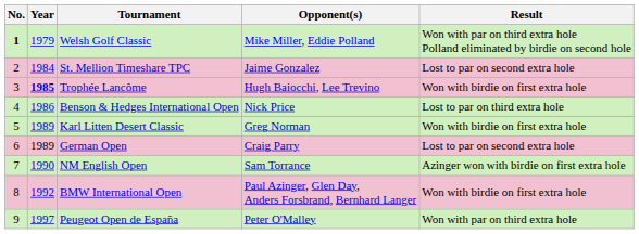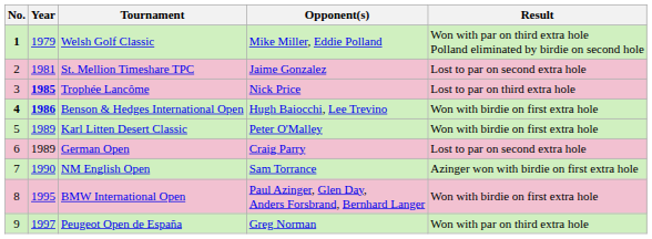 <table class="wikitable" style="font-size:95%;">
 <tr>
 <th>No.</th>
 <th>Year</th>
 <th>Tournament</th>
 <th>Opponent(s)</th>
 <th>Result</th>
 </tr>
 <tr style="background:#D0F0C0;">
 <td align=center><strong>1</strong></td>
 <td><a href='#'>1979</a></td>
 <td><a href='#'>Welsh Golf Classic</a></td>
 <td> <a href='#'>Mike Miller</a>,  <a href='#'>Eddie Polland</a></td>
 <td>Won with par on third extra hole<br>Polland eliminated by birdie on second hole</td>
 </tr>
 <tr style="background:#F2C1D1;">
 <td align=center>2</td>
-<td><a href='#'>1984</a></td>
+<td><a href='#'>1981</a></td>
 <td><a href='#'>St. Mellion Timeshare TPC</a></td>
 <td> <a href='#'>Jaime Gonzalez</a></td>
 <td>Lost to par on second extra hole</td>
 </tr>
 <tr style="background:#F2C1D1;">
 <td align=center>3</td>
 <td><strong><a href='#'>1985</a></strong></td>
 <td><a href='#'>Trophée Lancôme</a></td>
+<td> <a href='#'>Nick Price</a></td>
+<td>Lost to par on third extra hole</td>
+</tr>
+<tr style="background:#D0F0C0;">
+<td align=center><strong>4</strong></td>
+<td><strong><a href='#'>1986</a></strong></td>
+<td><a href='#'>Benson & Hedges International Open</a></td>
 <td> <a href='#'>Hugh Baiocchi</a>,  <a href='#'>Lee Trevino</a></td>
 <td>Won with birdie on first extra hole</td>
-</tr>
-<tr style="background:#D0F0C0;">
-<td align=center>4</td>
-<td><a href='#'>1986</a></td>
-<td><a href='#'>Benson & Hedges International Open</a></td>
-<td> <a href='#'>Nick Price</a></td>
-<td>Lost to par on third extra hole</td>
 </tr>
 <tr style="background:#D0F0C0;">
 <td align=center>5</td>
 <td><a href='#'>1989</a></td>
 <td><a href='#'>Karl Litten Desert Classic</a></td>
-<td> <a href='#'>Greg Norman</a></td>
+<td> <a href='#'>Peter O'Malley</a></td>
 <td>Won with birdie on first extra hole</td>
 </tr>
 <tr style="background:#F2C1D1;">
 <td align=center>6</td>
 <td>1989</td>
 <td><a href='#'>German Open</a></td>
 <td> <a href='#'>Craig Parry</a></td>
 <td>Lost to par on second extra hole</td>
 </tr>
 <tr style="background:#D0F0C0;">
 <td align=center>7</td>
 <td><a href='#'>1990</a></td>
 <td><a href='#'>NM English Open</a></td>
 <td> <a href='#'>Sam Torrance</a></td>
 <td>Azinger won with birdie on first extra hole</td>
 </tr>
 <tr style="background:#F2C1D1;">
 <td align=center>8</td>
-<td><a href='#'>1992</a></td>
+<td><a href='#'>1995</a></td>
 <td><a href='#'>BMW International Open</a></td>
 <td> <a href='#'>Paul Azinger</a>,  <a href='#'>Glen Day</a>,<br> <a href='#'>Anders Forsbrand</a>,  <a href='#'>Bernhard Langer</a></td>
 <td>Won with birdie on first extra hole</td>
 </tr>
 <tr style="background:#D0F0C0;">
 <td align=center>9</td>
 <td><a href='#'>1997</a></td>
 <td><a href='#'>Peugeot Open de España</a></td>
-<td> <a href='#'>Peter O'Malley</a></td>
+<td> <a href='#'>Greg Norman</a></td>
 <td>Won with par on third extra hole</td>
 </tr>
 </table>
